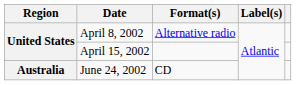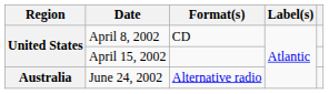 <table class="wikitable plainrowheaders">
 <tr>
 <th scope="col">Region</th>
 <th scope="col">Date</th>
 <th scope="col">Format(s)</th>
 <th scope="col">Label(s)</th>
 <th scope="col"></th>
 </tr>
 <tr>
 <th scope="row" rowspan="2">United States</th>
 <td>April 8, 2002</td>
-<td><a href='#'>Alternative radio</a></td>
+<td>CD</td>
 <td rowspan="3"><a href='#'>Atlantic</a></td>
 <td></td>
 </tr>
 <tr>
 <td>April 15, 2002</td>
 <td></td>
 <td></td>
 </tr>
 <tr>
 <th scope="row">Australia</th>
 <td>June 24, 2002</td>
-<td>CD</td>
+<td><a href='#'>Alternative radio</a></td>
 <td></td>
 </tr>
 </table>
